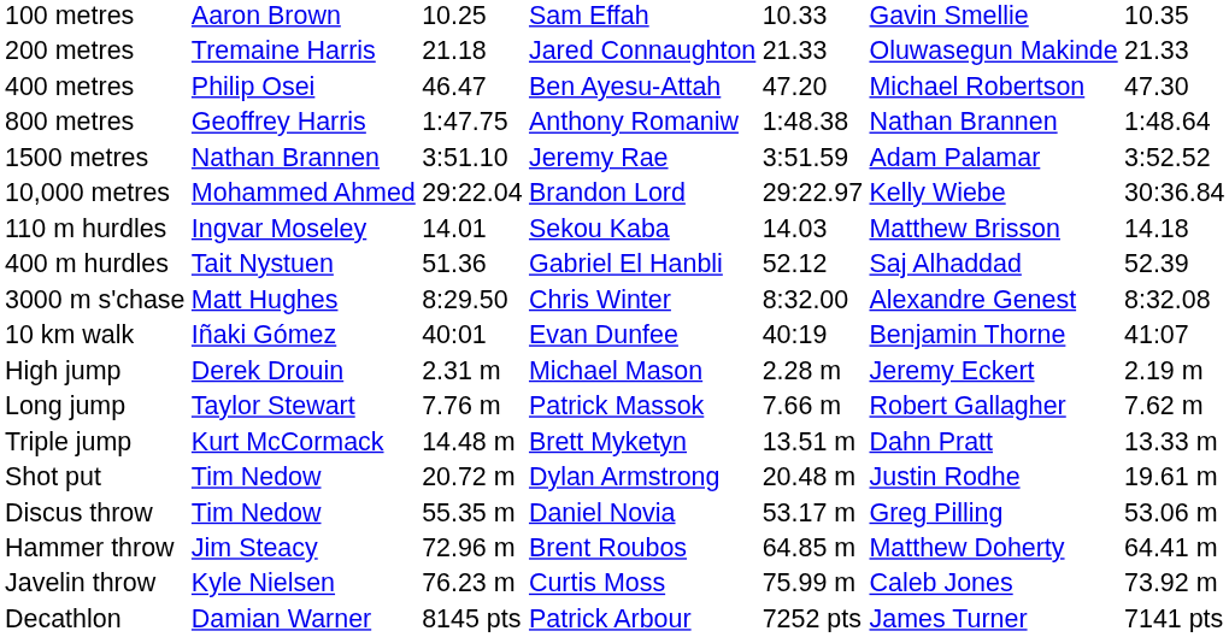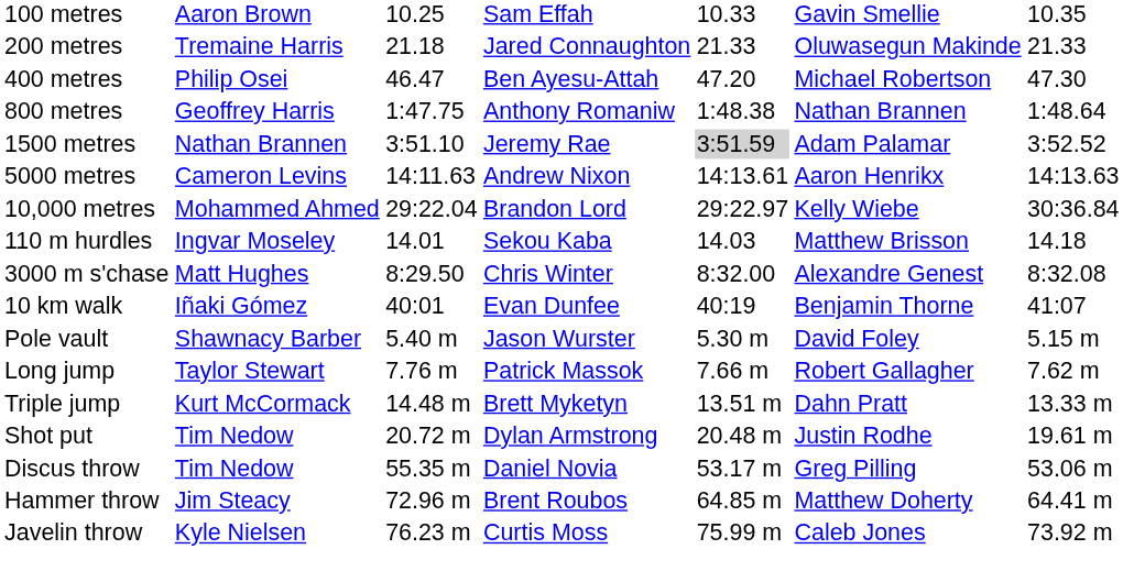 <table>
 <tr>
 <td>100 metres</td>
 <td><a href='#'>Aaron Brown</a></td>
 <td>10.25</td>
 <td><a href='#'>Sam Effah</a></td>
 <td>10.33</td>
 <td><a href='#'>Gavin Smellie</a></td>
 <td>10.35</td>
 </tr>
 <tr>
 <td>200 metres</td>
 <td><a href='#'>Tremaine Harris</a></td>
 <td>21.18</td>
 <td><a href='#'>Jared Connaughton</a></td>
 <td>21.33</td>
 <td><a href='#'>Oluwasegun Makinde</a></td>
 <td>21.33</td>
 </tr>
 <tr>
 <td>400 metres</td>
 <td><a href='#'>Philip Osei</a></td>
 <td>46.47</td>
 <td><a href='#'>Ben Ayesu-Attah</a></td>
 <td>47.20</td>
 <td><a href='#'>Michael Robertson</a></td>
 <td>47.30</td>
 </tr>
 <tr>
 <td>800 metres</td>
 <td><a href='#'>Geoffrey Harris</a></td>
 <td>1:47.75</td>
 <td><a href='#'>Anthony Romaniw</a></td>
 <td>1:48.38</td>
 <td><a href='#'>Nathan Brannen</a></td>
 <td>1:48.64</td>
 </tr>
 <tr>
 <td>1500 metres</td>
 <td><a href='#'>Nathan Brannen</a></td>
 <td>3:51.10</td>
 <td><a href='#'>Jeremy Rae</a></td>
-<td>3:51.59</td>
+<td style="background: lightgrey;">3:51.59</td>
 <td><a href='#'>Adam Palamar</a></td>
 <td>3:52.52</td>
+</tr>
+<tr>
+<td>5000 metres</td>
+<td><a href='#'>Cameron Levins</a></td>
+<td>14:11.63</td>
+<td><a href='#'>Andrew Nixon</a></td>
+<td>14:13.61</td>
+<td><a href='#'>Aaron Henrikx</a></td>
+<td>14:13.63</td>
 </tr>
 <tr>
 <td>10,000 metres</td>
 <td><a href='#'>Mohammed Ahmed</a></td>
 <td>29:22.04</td>
 <td><a href='#'>Brandon Lord</a></td>
 <td>29:22.97</td>
 <td><a href='#'>Kelly Wiebe</a></td>
 <td>30:36.84 </td>
 </tr>
 <tr>
 <td>110 m hurdles</td>
 <td><a href='#'>Ingvar Moseley</a></td>
 <td>14.01</td>
 <td><a href='#'>Sekou Kaba</a></td>
 <td>14.03</td>
 <td><a href='#'>Matthew Brisson</a></td>
 <td>14.18</td>
 </tr>
 <tr>
-<td>400 m hurdles</td>
-<td><a href='#'>Tait Nystuen</a></td>
-<td>51.36</td>
-<td><a href='#'>Gabriel El Hanbli</a></td>
-<td>52.12</td>
-<td><a href='#'>Saj Alhaddad</a></td>
-<td>52.39</td>
-</tr>
-<tr>
 <td>3000 m s'chase</td>
 <td><a href='#'>Matt Hughes</a></td>
 <td>8:29.50</td>
 <td><a href='#'>Chris Winter</a></td>
 <td>8:32.00</td>
 <td><a href='#'>Alexandre Genest</a></td>
 <td>8:32.08</td>
 </tr>
 <tr>
 <td>10 km walk</td>
 <td><a href='#'>Iñaki Gómez</a></td>
 <td>40:01 </td>
 <td><a href='#'>Evan Dunfee</a></td>
 <td>40:19 </td>
 <td><a href='#'>Benjamin Thorne</a></td>
 <td>41:07 </td>
 </tr>
 <tr>
-<td>High jump</td>
-<td><a href='#'>Derek Drouin</a></td>
-<td>2.31 m</td>
-<td><a href='#'>Michael Mason</a></td>
-<td>2.28 m</td>
-<td><a href='#'>Jeremy Eckert</a></td>
-<td>2.19 m </td>
+<td>Pole vault</td>
+<td><a href='#'>Shawnacy Barber</a></td>
+<td>5.40 m</td>
+<td><a href='#'>Jason Wurster</a></td>
+<td>5.30 m</td>
+<td><a href='#'>David Foley</a></td>
+<td>5.15 m</td>
 </tr>
 <tr>
 <td>Long jump</td>
 <td><a href='#'>Taylor Stewart</a></td>
 <td>7.76 m</td>
 <td><a href='#'>Patrick Massok</a></td>
 <td>7.66 m</td>
 <td><a href='#'>Robert Gallagher</a></td>
 <td>7.62 m </td>
 </tr>
 <tr>
 <td>Triple jump</td>
 <td><a href='#'>Kurt McCormack</a></td>
 <td>14.48 m</td>
 <td><a href='#'>Brett Myketyn</a></td>
 <td>13.51 m</td>
 <td><a href='#'>Dahn Pratt</a></td>
 <td>13.33 m</td>
 </tr>
 <tr>
 <td>Shot put</td>
 <td><a href='#'>Tim Nedow</a></td>
 <td>20.72 m</td>
 <td><a href='#'>Dylan Armstrong</a></td>
 <td>20.48 m</td>
 <td><a href='#'>Justin Rodhe</a></td>
 <td>19.61 m</td>
 </tr>
 <tr>
 <td>Discus throw</td>
 <td><a href='#'>Tim Nedow</a></td>
 <td>55.35 m</td>
 <td><a href='#'>Daniel Novia</a></td>
 <td>53.17 m</td>
 <td><a href='#'>Greg Pilling</a></td>
 <td>53.06 m</td>
 </tr>
 <tr>
 <td>Hammer throw</td>
 <td><a href='#'>Jim Steacy</a></td>
 <td>72.96 m</td>
 <td><a href='#'>Brent Roubos</a></td>
 <td>64.85 m</td>
 <td><a href='#'>Matthew Doherty</a></td>
 <td>64.41 m</td>
 </tr>
 <tr>
 <td>Javelin throw</td>
 <td><a href='#'>Kyle Nielsen</a></td>
 <td>76.23 m</td>
 <td><a href='#'>Curtis Moss</a></td>
 <td>75.99 m</td>
 <td><a href='#'>Caleb Jones</a></td>
 <td>73.92 m </td>
 </tr>
-<tr>
-<td>Decathlon</td>
-<td><a href='#'>Damian Warner</a></td>
-<td>8145 pts</td>
-<td><a href='#'>Patrick Arbour</a></td>
-<td>7252 pts</td>
-<td><a href='#'>James Turner</a></td>
-<td>7141 pts </td>
-</tr>
 </table>
